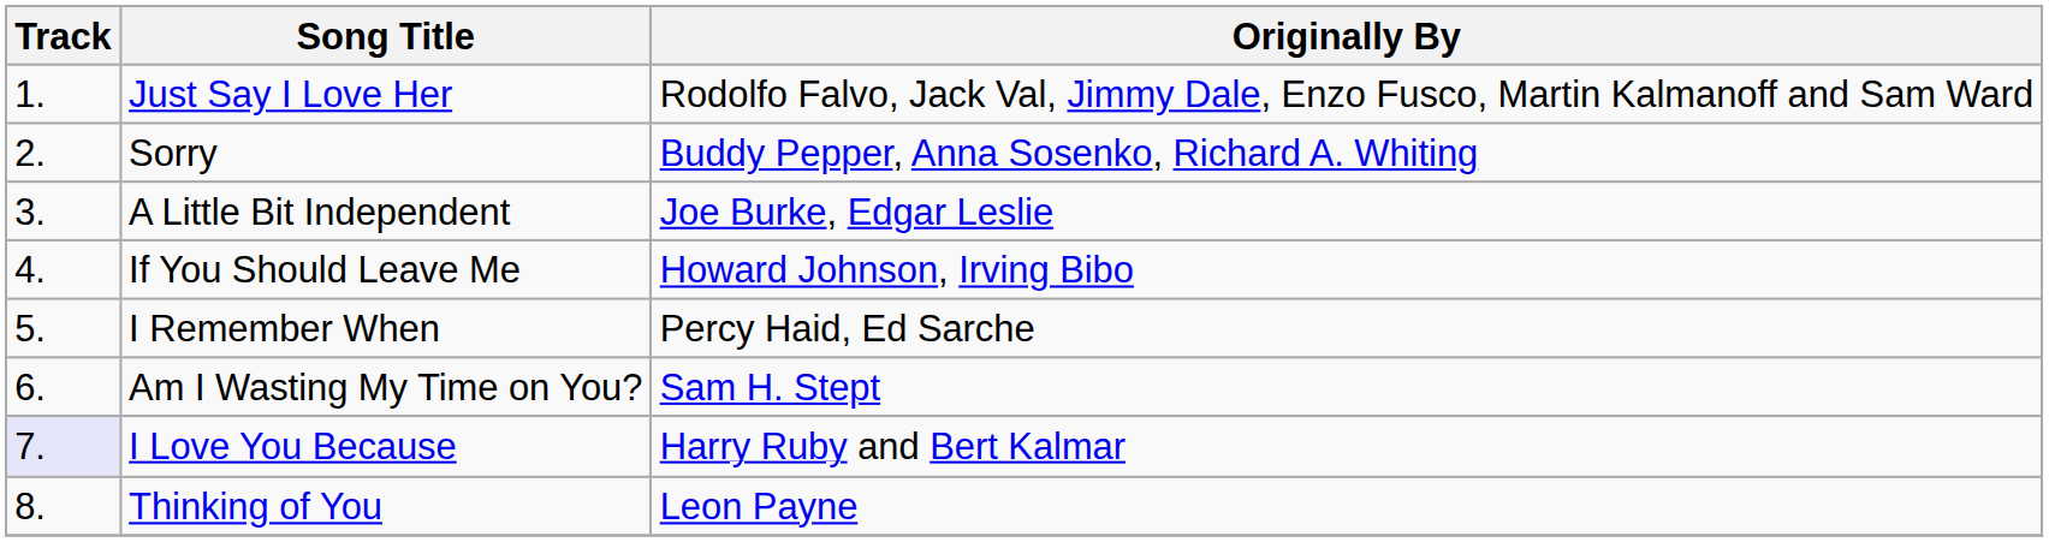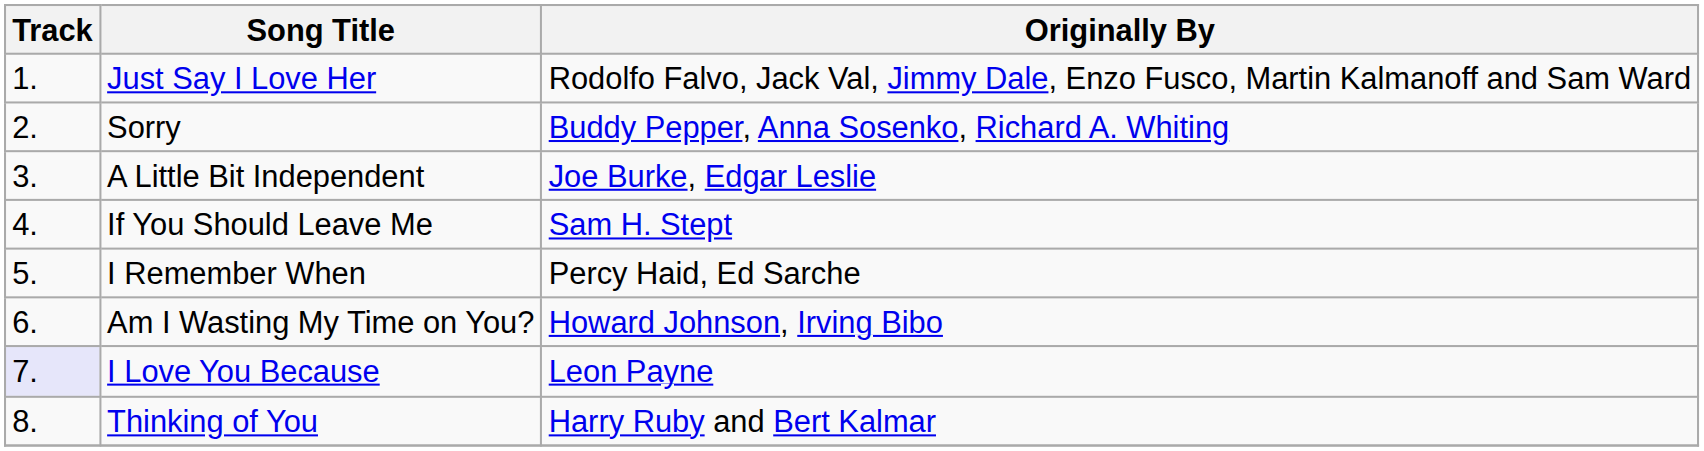 <table class="wikitable" style="font-size:95%;">
 <tr>
 <th>Track</th>
 <th>Song Title</th>
 <th>Originally By</th>
 </tr>
 <tr>
 <td>1.</td>
 <td><a href='#'>Just Say I Love Her</a></td>
 <td>Rodolfo Falvo, Jack Val, <a href='#'>Jimmy Dale</a>, Enzo Fusco, Martin Kalmanoff and Sam Ward</td>
 </tr>
 <tr>
 <td>2.</td>
 <td>Sorry</td>
 <td><a href='#'>Buddy Pepper</a>, <a href='#'>Anna Sosenko</a>, <a href='#'>Richard A. Whiting</a></td>
 </tr>
 <tr>
 <td>3.</td>
 <td>A Little Bit Independent</td>
 <td><a href='#'>Joe Burke</a>, <a href='#'>Edgar Leslie</a></td>
 </tr>
 <tr>
 <td>4.</td>
 <td>If You Should Leave Me</td>
-<td><a href='#'>Howard Johnson</a>, <a href='#'>Irving Bibo</a></td>
+<td><a href='#'>Sam H. Stept</a></td>
 </tr>
 <tr>
 <td>5.</td>
 <td>I Remember When</td>
 <td>Percy Haid, Ed Sarche</td>
 </tr>
 <tr>
 <td>6.</td>
 <td>Am I Wasting My Time on You?</td>
-<td><a href='#'>Sam H. Stept</a></td>
+<td><a href='#'>Howard Johnson</a>, <a href='#'>Irving Bibo</a></td>
 </tr>
 <tr>
 <td style="background: lavender;">7.</td>
 <td><a href='#'>I Love You Because</a></td>
-<td><a href='#'>Harry Ruby</a> and <a href='#'>Bert Kalmar</a></td>
+<td><a href='#'>Leon Payne</a></td>
 </tr>
 <tr>
 <td>8.</td>
 <td><a href='#'>Thinking of You</a></td>
-<td><a href='#'>Leon Payne</a></td>
+<td><a href='#'>Harry Ruby</a> and <a href='#'>Bert Kalmar</a></td>
 </tr>
 <tr>
 </tr>
 </table>
